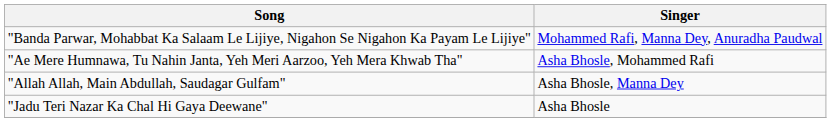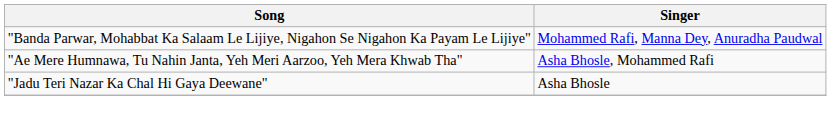 <table class="wikitable">
 <tr>
 <th>Song</th>
 <th>Singer</th>
 </tr>
 <tr>
 <td>"Banda Parwar, Mohabbat Ka Salaam Le Lijiye, Nigahon Se Nigahon Ka Payam Le Lijiye"</td>
 <td><a href='#'>Mohammed Rafi</a>, <a href='#'>Manna Dey</a>, <a href='#'>Anuradha Paudwal</a></td>
 </tr>
 <tr>
 <td>"Ae Mere Humnawa, Tu Nahin Janta, Yeh Meri Aarzoo, Yeh Mera Khwab Tha"</td>
 <td><a href='#'>Asha Bhosle</a>, Mohammed Rafi</td>
 </tr>
 <tr>
-<td>"Allah Allah, Main Abdullah, Saudagar Gulfam"</td>
-<td>Asha Bhosle, <a href='#'>Manna Dey</a></td>
-</tr>
-<tr>
 <td>"Jadu Teri Nazar Ka Chal Hi Gaya Deewane"</td>
 <td>Asha Bhosle</td>
 </tr>
 <tr>
 </tr>
 </table>
